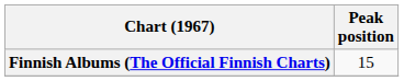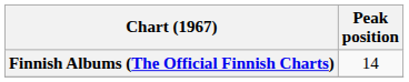 <table class="wikitable sortable plainrowheaders">
 <tr>
 <th>Chart (1967)</th>
 <th>Peak<br>position</th>
 </tr>
 <tr>
 <th scope="row">Finnish Albums (<a href='#'>The Official Finnish Charts</a>)</th>
-<td align="center">15</td>
+<td align="center">14</td>
 </tr>
 <tr>
 </tr>
 <tr>
 </tr>
 </table>
